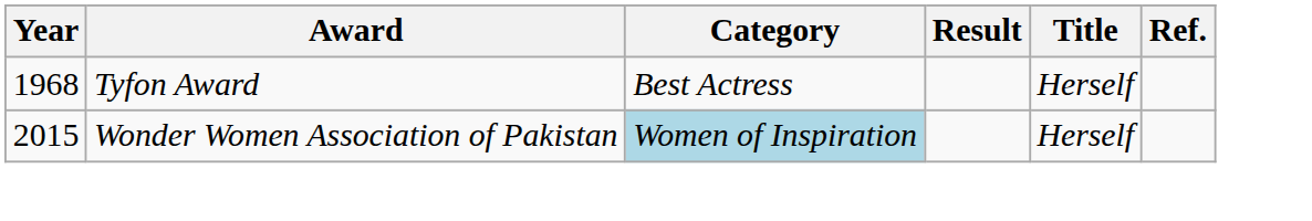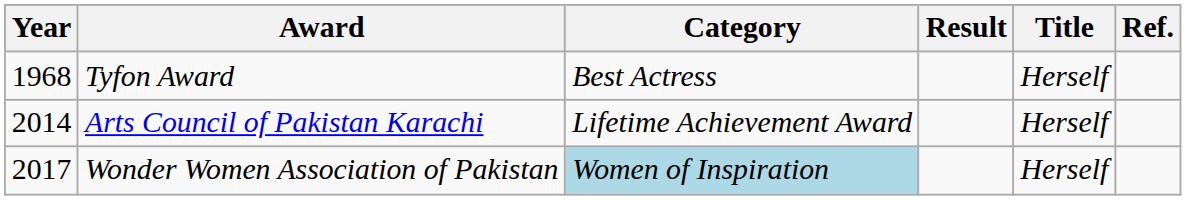 <table class="wikitable">
 <tr>
 <th>Year</th>
 <th>Award</th>
 <th>Category</th>
 <th>Result</th>
 <th>Title</th>
 <th>Ref.</th>
 </tr>
 <tr>
 <td>1968</td>
 <td><em>Tyfon Award</em></td>
 <td><em>Best Actress</em></td>
 <td></td>
 <td><em>Herself</em></td>
 <td></td>
 </tr>
 <tr>
-<td>2015</td>
+<td>2014</td>
+<td><em><a href='#'>Arts Council of Pakistan Karachi</a></em></td>
+<td><em>Lifetime Achievement Award</em></td>
+<td></td>
+<td><em>Herself</em></td>
+<td></td>
+</tr>
+<tr>
+<td>2017</td>
 <td><em>Wonder Women Association of Pakistan</em></td>
 <td style="background: lightblue;"><em>Women of Inspiration</em></td>
 <td></td>
 <td><em>Herself</em></td>
 <td></td>
 </tr>
 </table>
